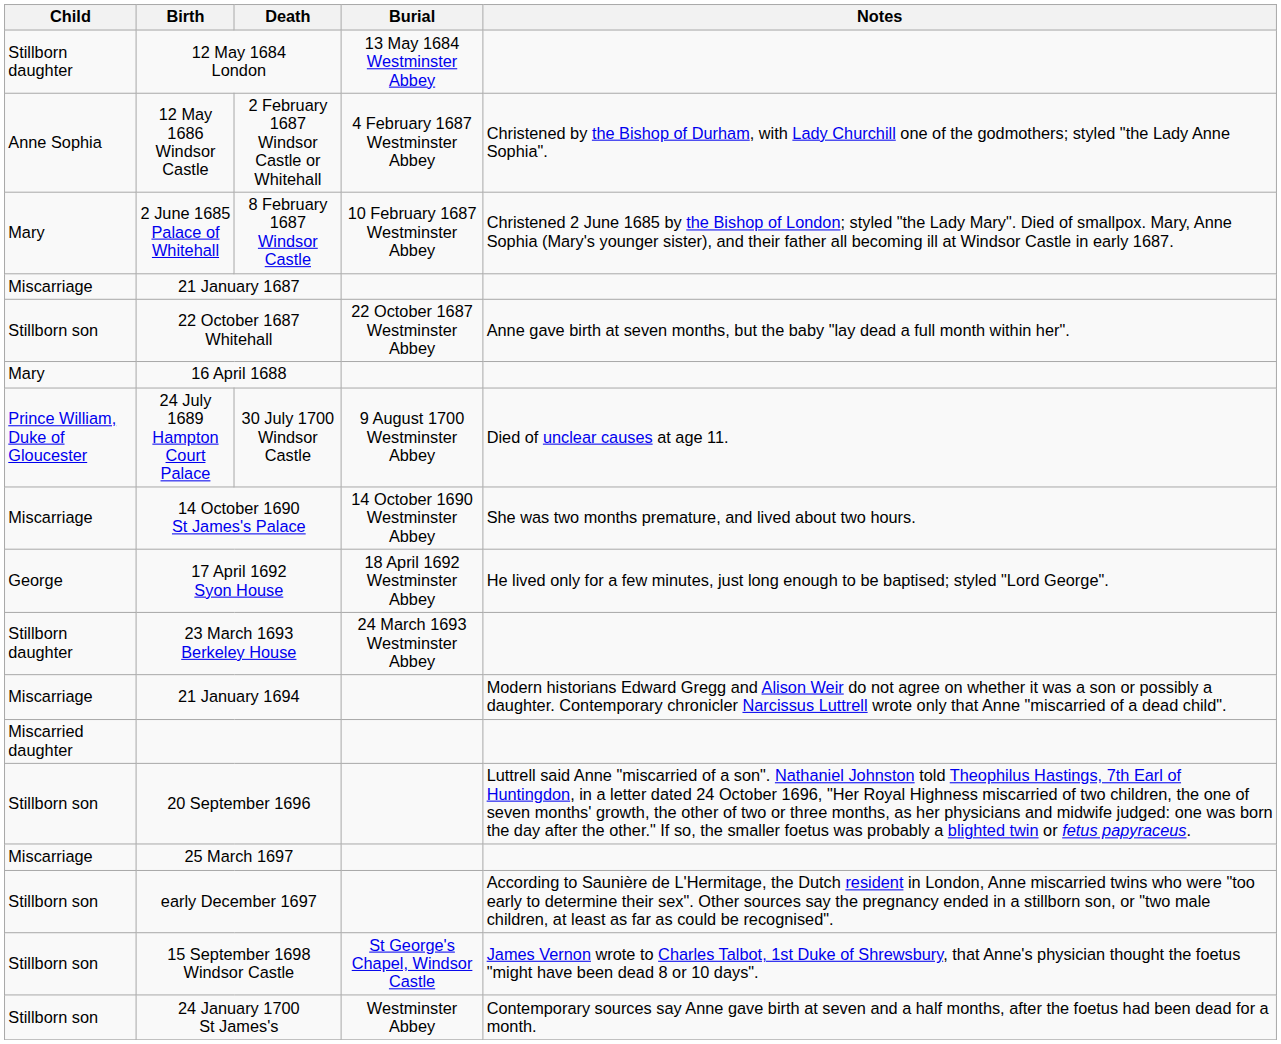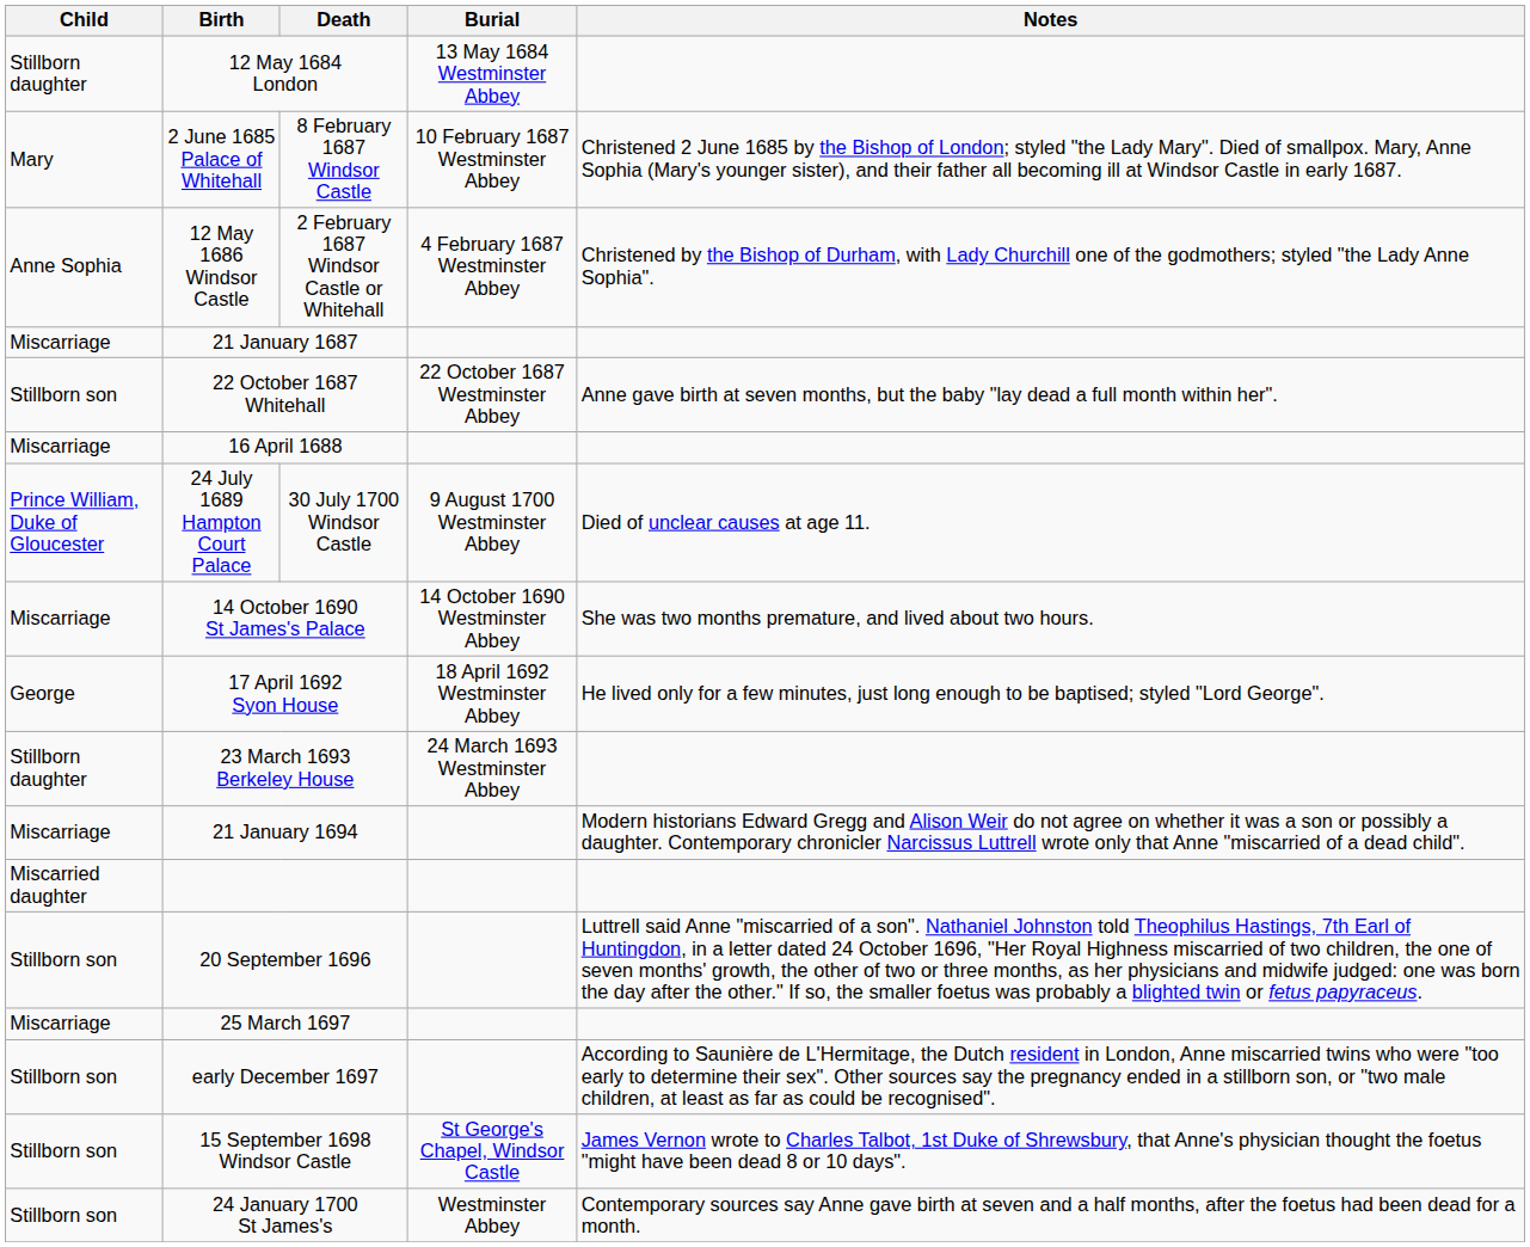 <table class="wikitable">
 <tr>
 <th>Child</th>
 <th>Birth</th>
 <th>Death</th>
 <th>Burial</th>
 <th>Notes</th>
 </tr>
 <tr>
 <td>Stillborn daughter</td>
 <td colspan=2 style="text-align: center;">12 May 1684<br>London</td>
 <td style="text-align: center;">13 May 1684<br><a href='#'>Westminster Abbey</a></td>
 <td></td>
 </tr>
 <tr>
+<td>Mary</td>
+<td style="text-align: center;">2 June 1685<br><a href='#'>Palace of Whitehall</a></td>
+<td style="text-align: center;">8 February 1687<br><a href='#'>Windsor Castle</a></td>
+<td style="text-align: center;">10 February 1687 Westminster Abbey</td>
+<td>Christened 2 June 1685 by <a href='#'>the Bishop of London</a>; styled "the Lady Mary". Died of smallpox. Mary, Anne Sophia (Mary's younger sister), and their father all becoming ill at Windsor Castle in early 1687.</td>
+</tr>
+<tr>
 <td>Anne Sophia</td>
 <td style="text-align: center;">12 May 1686<br>Windsor Castle</td>
 <td style="text-align: center;">2 February 1687<br>Windsor Castle or Whitehall</td>
 <td style="text-align: center;">4 February 1687 Westminster Abbey</td>
 <td>Christened by <a href='#'>the Bishop of Durham</a>, with <a href='#'>Lady Churchill</a> one of the godmothers; styled "the Lady Anne Sophia".</td>
-</tr>
-<tr>
-<td>Mary</td>
-<td style="text-align: center;">2 June 1685<br><a href='#'>Palace of Whitehall</a></td>
-<td style="text-align: center;">8 February 1687<br><a href='#'>Windsor Castle</a></td>
-<td style="text-align: center;">10 February 1687 Westminster Abbey</td>
-<td>Christened 2 June 1685 by <a href='#'>the Bishop of London</a>; styled "the Lady Mary". Died of smallpox. Mary, Anne Sophia (Mary's younger sister), and their father all becoming ill at Windsor Castle in early 1687.</td>
 </tr>
 <tr>
 <td>Miscarriage</td>
 <td colspan=2 style="text-align: center;">21 January 1687</td>
 <td></td>
 <td></td>
 </tr>
 <tr>
 <td>Stillborn son</td>
 <td colspan=2 style="text-align: center;">22 October 1687<br>Whitehall</td>
 <td style="text-align: center;">22 October 1687 Westminster Abbey</td>
 <td>Anne gave birth at seven months, but the baby "lay dead a full month within her".</td>
 </tr>
 <tr>
-<td>Mary</td>
+<td>Miscarriage</td>
 <td colspan=2 style="text-align: center;">16 April 1688</td>
 <td></td>
 <td></td>
 </tr>
 <tr>
 <td><a href='#'>Prince William, Duke of Gloucester</a></td>
 <td style="text-align: center;">24 July 1689<br><a href='#'>Hampton Court Palace</a></td>
 <td style="text-align: center;">30 July 1700<br>Windsor Castle</td>
 <td style="text-align: center;">9 August 1700 Westminster Abbey</td>
 <td>Died of <a href='#'>unclear causes</a> at age 11.</td>
 </tr>
 <tr>
 <td>Miscarriage</td>
 <td colspan=2 style="text-align: center;">14 October 1690<br><a href='#'>St James's Palace</a></td>
 <td style="text-align: center;">14 October 1690 Westminster Abbey</td>
 <td>She was two months premature, and lived about two hours.</td>
 </tr>
 <tr>
 <td>George</td>
 <td colspan=2 style="text-align: center;">17 April 1692<br><a href='#'>Syon House</a></td>
 <td style="text-align: center;">18 April 1692 Westminster Abbey</td>
 <td>He lived only for a few minutes, just long enough to be baptised; styled "Lord George".</td>
 </tr>
 <tr>
 <td>Stillborn daughter</td>
 <td colspan=2 style="text-align: center;">23 March 1693<br><a href='#'>Berkeley House</a></td>
 <td style="text-align: center;">24 March 1693 Westminster Abbey</td>
 <td></td>
 </tr>
 <tr>
 <td>Miscarriage</td>
 <td colspan=2 style="text-align: center;">21 January 1694</td>
 <td></td>
 <td>Modern historians Edward Gregg and <a href='#'>Alison Weir</a> do not agree on whether it was a son or possibly a daughter. Contemporary chronicler <a href='#'>Narcissus Luttrell</a> wrote only that Anne "miscarried of a dead child".</td>
 </tr>
 <tr>
 <td>Miscarried daughter</td>
 <td colspan=2 style="text-align: center;"></td>
 <td></td>
 <td></td>
 </tr>
 <tr>
 <td>Stillborn son</td>
 <td colspan=2 style="text-align: center;">20 September 1696</td>
 <td></td>
 <td>Luttrell said Anne "miscarried of a son". <a href='#'>Nathaniel Johnston</a> told <a href='#'>Theophilus Hastings, 7th Earl of Huntingdon</a>, in a letter dated 24 October 1696, "Her Royal Highness miscarried of two children, the one of seven months' growth, the other of two or three months, as her physicians and midwife judged: one was born the day after the other." If so, the smaller foetus was probably a <a href='#'>blighted twin</a> or <em><a href='#'>fetus papyraceus</a></em>.</td>
 </tr>
 <tr>
 <td>Miscarriage</td>
 <td colspan=2 style="text-align: center;">25 March 1697</td>
 <td></td>
 <td></td>
 </tr>
 <tr>
 <td>Stillborn son</td>
 <td colspan=2 style="text-align: center;">early December 1697</td>
 <td></td>
 <td>According to Saunière de L'Hermitage, the Dutch <a href='#'>resident</a> in London, Anne miscarried twins who were "too early to determine their sex". Other sources say the pregnancy ended in a stillborn son, or "two male children, at least as far as could be recognised".</td>
 </tr>
 <tr>
 <td>Stillborn son</td>
 <td colspan=2 style="text-align: center;">15 September 1698<br>Windsor Castle</td>
 <td style="text-align: center;"><a href='#'>St George's Chapel, Windsor Castle</a></td>
 <td><a href='#'>James Vernon</a> wrote to <a href='#'>Charles Talbot, 1st Duke of Shrewsbury</a>, that Anne's physician thought the foetus "might have been dead 8 or 10 days".</td>
 </tr>
 <tr>
 <td>Stillborn son</td>
 <td colspan=2 style="text-align: center;">24 January 1700<br>St James's</td>
 <td style="text-align: center;">Westminster Abbey</td>
 <td>Contemporary sources say Anne gave birth at seven and a half months, after the foetus had been dead for a month.</td>
 </tr>
 </table>
